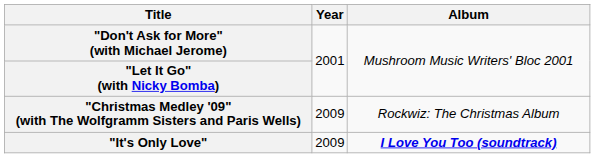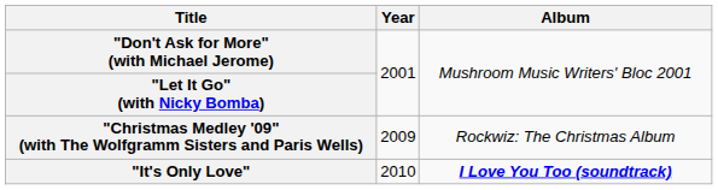 <table class="wikitable plainrowheaders" style="text-align:center;" border="1">
 <tr>
 <th scope="col" style="width:23em;">Title</th>
 <th scope="col" style="width:1em;">Year</th>
 <th scope="col" style="width:18em;">Album</th>
 </tr>
 <tr>
 <th scope="row">"Don't Ask for More" <br> (with Michael Jerome)</th>
 <td rowspan="2">2001</td>
 <td rowspan="2"><em>Mushroom Music Writers' Bloc 2001</em></td>
 </tr>
 <tr>
 <th scope="row">"Let It Go" <br> (with <a href='#'>Nicky Bomba</a>)</th>
 </tr>
 <tr>
 <th scope="row">"Christmas Medley '09" <br> (with The Wolfgramm Sisters and Paris Wells)</th>
 <td>2009</td>
 <td><em>Rockwiz: The Christmas Album</em></td>
 </tr>
 <tr>
 <th scope="row">"It's Only Love"</th>
-<td>2009</td>
+<td>2010</td>
 <td><strong><em><a href='#'>I Love You Too (soundtrack)</a></em></strong></td>
 </tr>
 </table>
